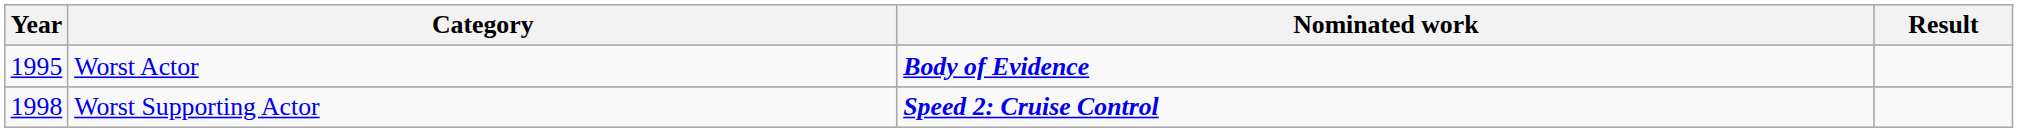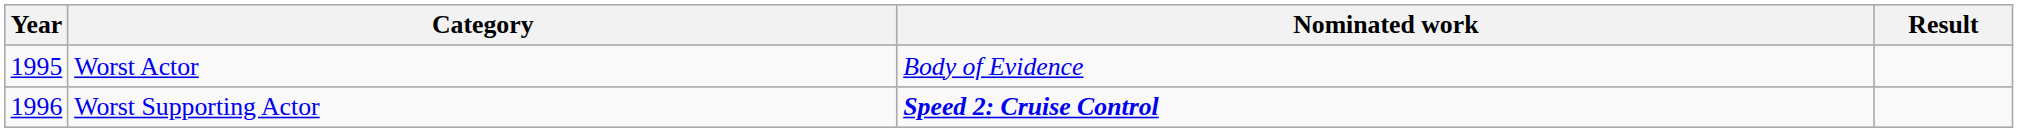 <table class=wikitable>
 <tr>
 <th scope="col" style="width:1em;">Year</th>
 <th scope="col" style="width:33em;">Category</th>
 <th scope="col" style="width:39em;">Nominated work</th>
 <th scope="col" style="width:5em;">Result</th>
 </tr>
 <tr>
 <td><a href='#'>1995</a></td>
 <td><a href='#'>Worst Actor</a></td>
-<td><strong><em><a href='#'>Body of Evidence</a></em></strong></td>
+<td><em><a href='#'>Body of Evidence</a></em></td>
 <td></td>
 </tr>
 <tr>
-<td><a href='#'>1998</a></td>
+<td><a href='#'>1996</a></td>
 <td><a href='#'>Worst Supporting Actor</a></td>
 <td><strong><em><a href='#'>Speed 2: Cruise Control</a></em></strong></td>
 <td></td>
 </tr>
 </table>
